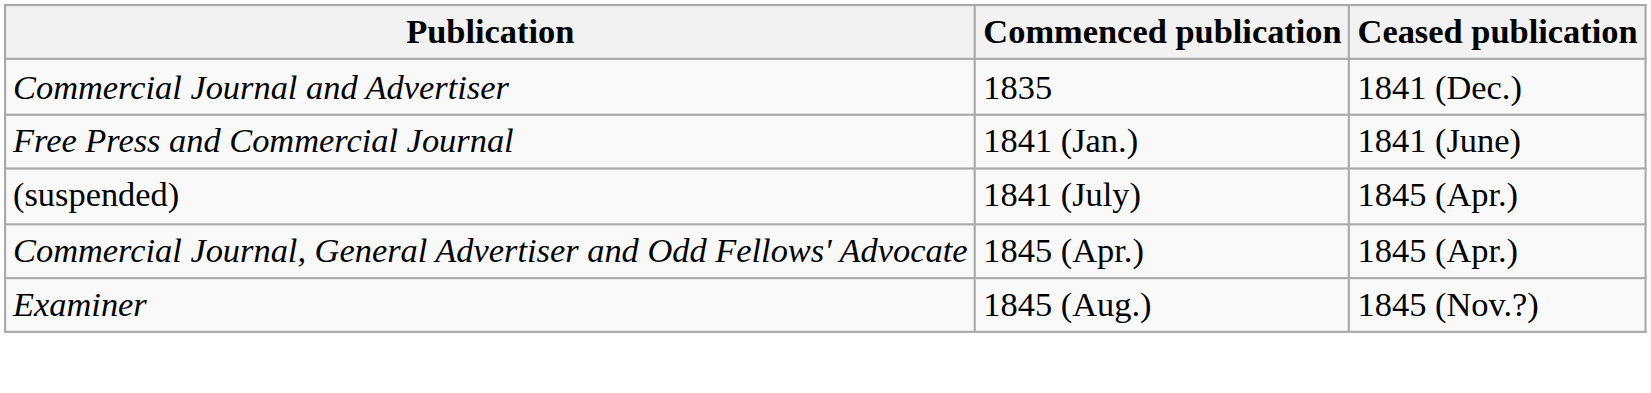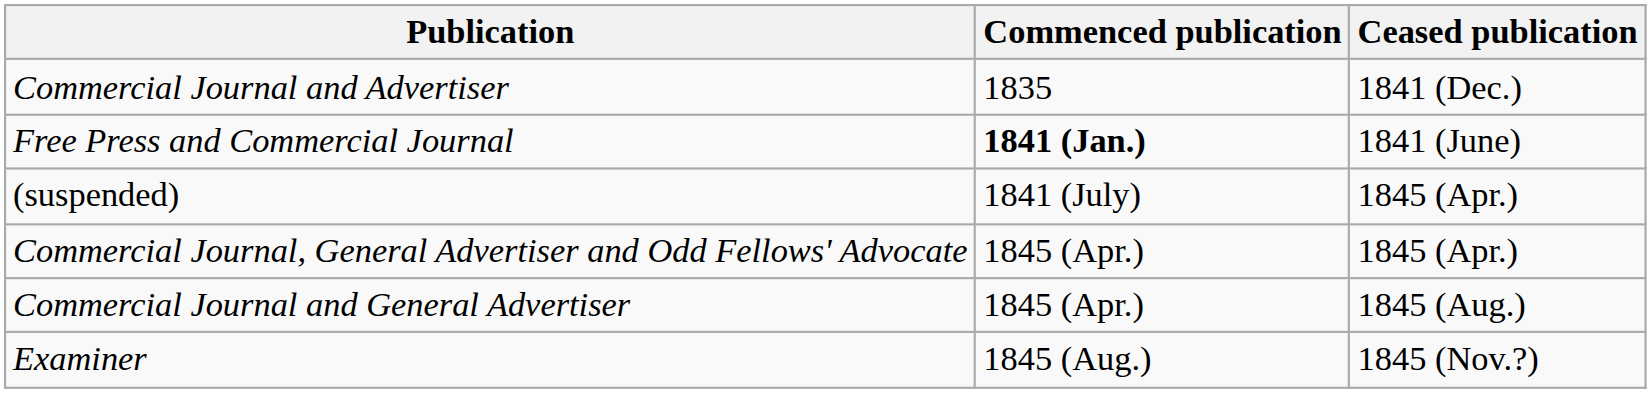 <table class="wikitable sortable">
 <tr>
 <th>Publication</th>
 <th>Commenced publication</th>
 <th>Ceased publication</th>
 </tr>
 <tr>
 <td><em>Commercial Journal and Advertiser </em></td>
 <td>1835</td>
 <td>1841 (Dec.)</td>
 </tr>
 <tr>
 <td><em>Free Press and Commercial Journal</em></td>
-<td>1841 (Jan.)</td>
+<td><strong>1841 (Jan.)</strong></td>
 <td>1841 (June)</td>
 </tr>
 <tr>
 <td>(suspended)</td>
 <td>1841 (July)</td>
 <td>1845 (Apr.)</td>
 </tr>
 <tr>
 <td><em>Commercial Journal, General Advertiser and Odd Fellows' Advocate</em></td>
 <td>1845 (Apr.)</td>
 <td>1845 (Apr.)</td>
 </tr>
 <tr>
+<td><em>Commercial Journal and General Advertiser</em></td>
+<td>1845 (Apr.)</td>
+<td>1845 (Aug.)</td>
+</tr>
+<tr>
 <td><em>Examiner</em></td>
 <td>1845 (Aug.)</td>
 <td>1845 (Nov.?)</td>
 </tr>
 </table>
